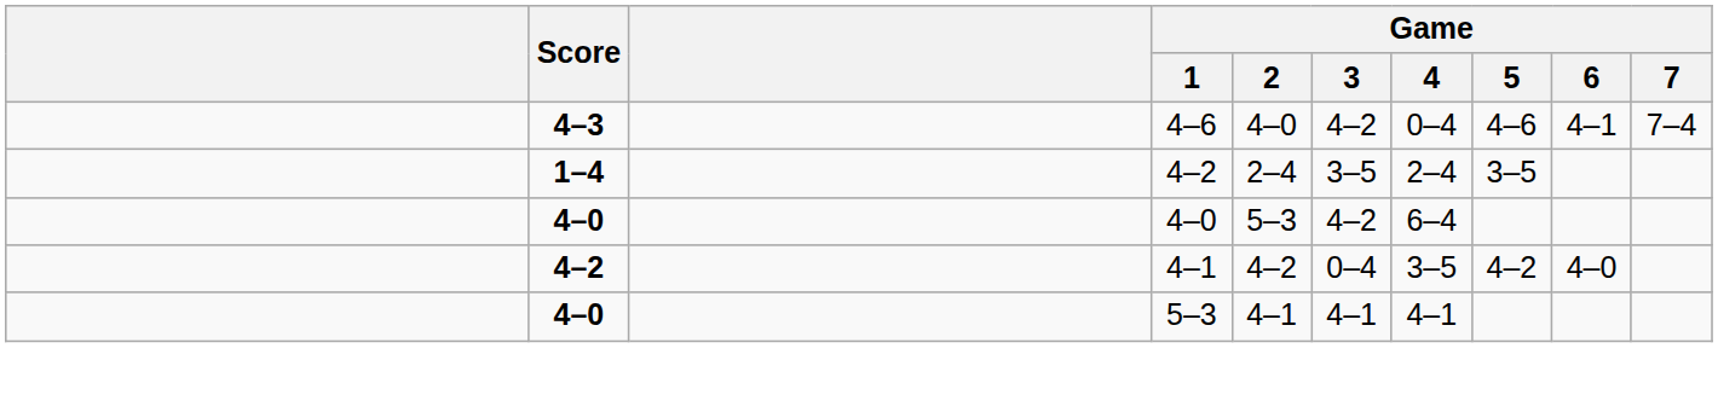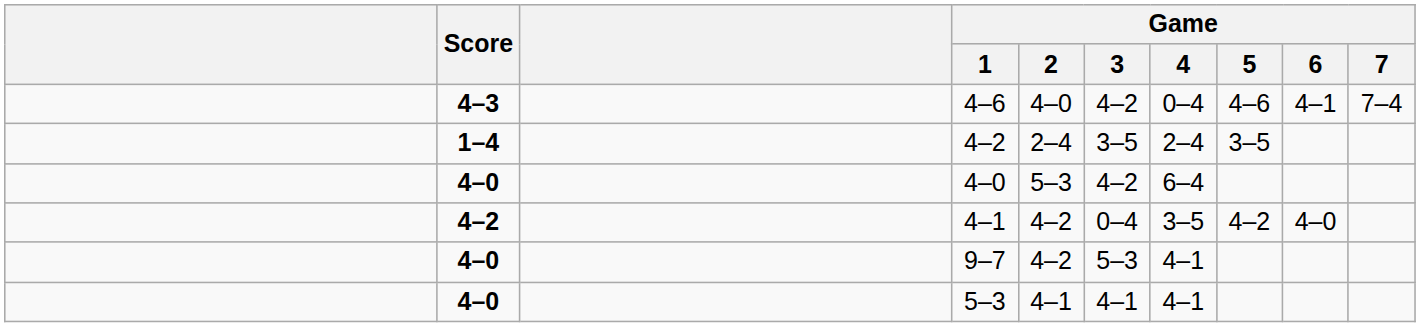 <table class="wikitable" style="text-align: center;">
 <tr>
 <th rowspan=2 align="right" width="270"></th>
 <th rowspan=2 width="45">Score</th>
 <th rowspan=2 align="left" width="270"></th>
 <th colspan=7>Game</th>
 </tr>
 <tr>
 <th width="35">1</th>
 <th width="35">2</th>
 <th width="35">3</th>
 <th width="35">4</th>
 <th width="35">5</th>
 <th width="35">6</th>
 <th width="35">7</th>
 </tr>
 <tr>
 <td align=left><strong></strong></td>
 <td align=center><strong>4–3</strong></td>
 <td align=left></td>
 <td>4–6</td>
 <td>4–0</td>
 <td>4–2</td>
 <td>0–4</td>
 <td>4–6</td>
 <td>4–1</td>
 <td>7–4</td>
 </tr>
 <tr>
 <td align=left></td>
 <td align=center><strong>1–4</strong></td>
 <td align=left><strong></strong></td>
 <td>4–2</td>
 <td>2–4</td>
 <td>3–5</td>
 <td>2–4</td>
 <td>3–5</td>
 <td></td>
 <td></td>
 </tr>
 <tr>
 <td align=left><strong></strong></td>
 <td align=center><strong>4–0</strong></td>
 <td align=left></td>
 <td>4–0</td>
 <td>5–3</td>
 <td>4–2</td>
 <td>6–4</td>
 <td></td>
 <td></td>
 <td></td>
 </tr>
 <tr>
 <td align=left><strong></strong></td>
 <td align=center><strong>4–2</strong></td>
 <td align=left></td>
 <td>4–1</td>
 <td>4–2</td>
 <td>0–4</td>
 <td>3–5</td>
 <td>4–2</td>
 <td>4–0</td>
 <td></td>
 </tr>
 <tr>
 <td align=left><strong></strong></td>
 <td align=center><strong>4–0</strong></td>
 <td align=left></td>
+<td>9–7</td>
+<td>4–2</td>
+<td>5–3</td>
+<td>4–1</td>
+<td></td>
+<td></td>
+<td></td>
+</tr>
+<tr>
+<td align=left><strong></strong></td>
+<td align=center><strong>4–0</strong></td>
+<td align=left></td>
 <td>5–3</td>
 <td>4–1</td>
 <td>4–1</td>
 <td>4–1</td>
 <td></td>
 <td></td>
 <td></td>
 </tr>
 </table>
